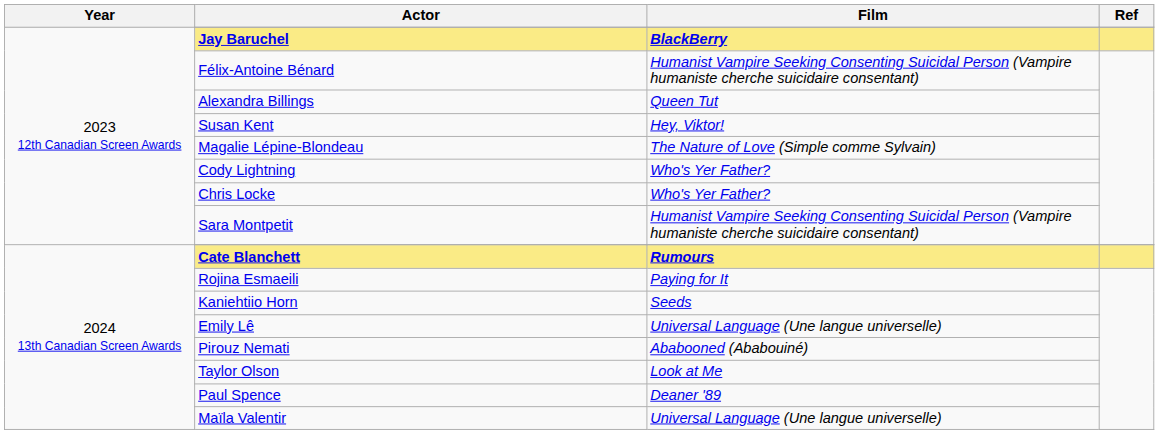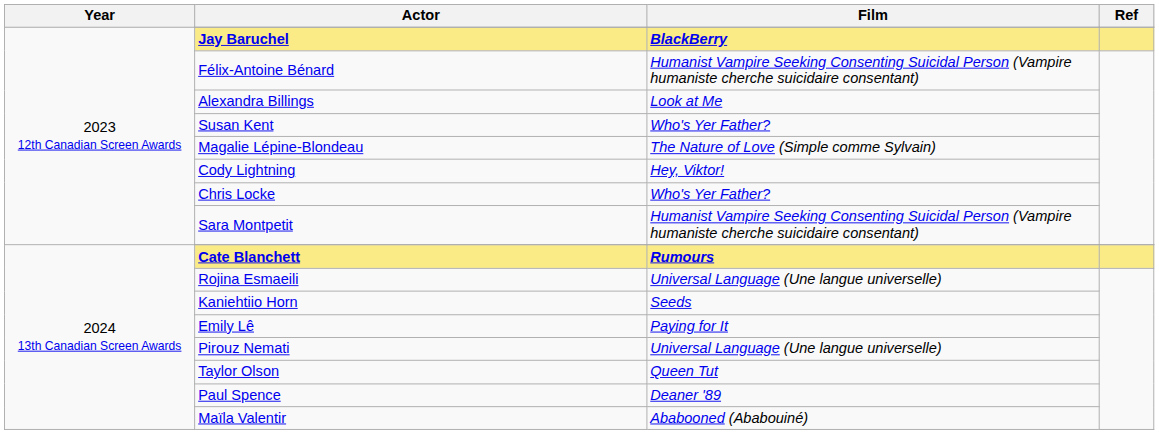 <table class="wikitable" style="width:100%;">
 <tr style="background:#bebebe;">
 <th style="width:8%;">Year</th>
 <th style="width:19%;">Actor</th>
 <th style="width:19%;">Film</th>
 <th style="width:2%;">Ref</th>
 </tr>
 <tr>
 <td rowspan="9" align="center">2023 <br> <small><a href='#'>12th Canadian Screen Awards</a></small></td>
 </tr>
 <tr style="background:#FAEB86;">
 <td><strong><a href='#'>Jay Baruchel</a></strong></td>
 <td><strong><em><a href='#'>BlackBerry</a></em></strong></td>
 <td></td>
 </tr>
 <tr>
 <td><a href='#'>Félix-Antoine Bénard</a></td>
 <td><em><a href='#'>Humanist Vampire Seeking Consenting Suicidal Person</a> (Vampire humaniste cherche suicidaire consentant)</em></td>
 <td rowspan=7></td>
 </tr>
 <tr>
 <td><a href='#'>Alexandra Billings</a></td>
-<td><em><a href='#'>Queen Tut</a></em></td>
+<td><em><a href='#'>Look at Me</a></em></td>
 </tr>
 <tr>
 <td><a href='#'>Susan Kent</a></td>
-<td><em><a href='#'>Hey, Viktor!</a></em></td>
+<td><em><a href='#'>Who's Yer Father?</a></em></td>
 </tr>
 <tr>
 <td><a href='#'>Magalie Lépine-Blondeau</a></td>
 <td><em><a href='#'>The Nature of Love</a> (Simple comme Sylvain)</em></td>
 </tr>
 <tr>
 <td><a href='#'>Cody Lightning</a></td>
-<td><em><a href='#'>Who's Yer Father?</a></em></td>
+<td><em><a href='#'>Hey, Viktor!</a></em></td>
 </tr>
 <tr>
 <td><a href='#'>Chris Locke</a></td>
 <td><em><a href='#'>Who's Yer Father?</a></em></td>
 </tr>
 <tr>
 <td><a href='#'>Sara Montpetit</a></td>
 <td><em><a href='#'>Humanist Vampire Seeking Consenting Suicidal Person</a> (Vampire humaniste cherche suicidaire consentant)</em></td>
 </tr>
 <tr>
 <td rowspan="9" align="center">2024 <br> <small><a href='#'>13th Canadian Screen Awards</a></small></td>
 </tr>
 <tr style="background:#FAEB86;">
 <td><strong><a href='#'>Cate Blanchett</a></strong></td>
 <td><strong><em><a href='#'>Rumours</a></em></strong></td>
 <td></td>
 </tr>
 <tr>
 <td><a href='#'>Rojina Esmaeili</a></td>
-<td><em><a href='#'>Paying for It</a></em></td>
+<td><em><a href='#'>Universal Language</a> (Une langue universelle)</em></td>
 <td rowspan=7></td>
 </tr>
 <tr>
 <td><a href='#'>Kaniehtiio Horn</a></td>
 <td><em><a href='#'>Seeds</a></em></td>
 </tr>
 <tr>
 <td><a href='#'>Emily Lê</a></td>
+<td><em><a href='#'>Paying for It</a></em></td>
+</tr>
+<tr>
+<td><a href='#'>Pirouz Nemati</a></td>
 <td><em><a href='#'>Universal Language</a> (Une langue universelle)</em></td>
 </tr>
 <tr>
-<td><a href='#'>Pirouz Nemati</a></td>
-<td><em><a href='#'>Ababooned</a> (Ababouiné)</em></td>
-</tr>
-<tr>
 <td><a href='#'>Taylor Olson</a></td>
-<td><em><a href='#'>Look at Me</a></em></td>
+<td><em><a href='#'>Queen Tut</a></em></td>
 </tr>
 <tr>
 <td><a href='#'>Paul Spence</a></td>
 <td><em><a href='#'>Deaner '89</a></em></td>
 </tr>
 <tr>
 <td><a href='#'>Maïla Valentir</a></td>
-<td><em><a href='#'>Universal Language</a> (Une langue universelle)</em></td>
+<td><em><a href='#'>Ababooned</a> (Ababouiné)</em></td>
 </tr>
 </table>
